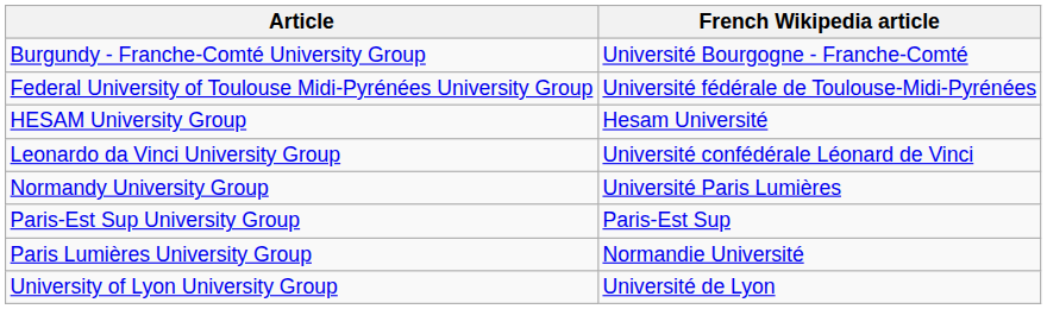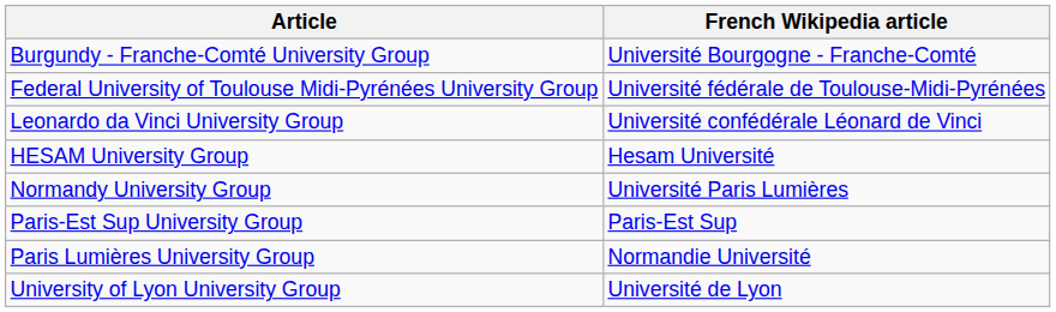 <table class="wikitable">
 <tr>
 <th>Article</th>
 <th>French Wikipedia article</th>
 </tr>
 <tr>
 <td><a href='#'>Burgundy - Franche-Comté University Group</a></td>
 <td><a href='#'>Université Bourgogne - Franche-Comté</a></td>
 </tr>
 <tr>
 <td><a href='#'>Federal University of Toulouse Midi-Pyrénées University Group</a></td>
 <td><a href='#'>Université fédérale de Toulouse-Midi-Pyrénées</a></td>
 </tr>
 <tr>
+<td><a href='#'>Leonardo da Vinci University Group</a></td>
+<td><a href='#'>Université confédérale Léonard de Vinci</a></td>
+</tr>
+<tr>
 <td><a href='#'>HESAM University Group</a></td>
 <td><a href='#'>Hesam Université</a></td>
-</tr>
-<tr>
-<td><a href='#'>Leonardo da Vinci University Group</a></td>
-<td><a href='#'>Université confédérale Léonard de Vinci</a></td>
 </tr>
 <tr>
 <td><a href='#'>Normandy University Group</a></td>
 <td><a href='#'>Université Paris Lumières</a></td>
 </tr>
 <tr>
 <td><a href='#'>Paris-Est Sup University Group</a></td>
 <td><a href='#'>Paris-Est Sup</a></td>
 </tr>
 <tr>
 <td><a href='#'>Paris Lumières University Group</a></td>
 <td><a href='#'>Normandie Université</a></td>
 </tr>
 <tr>
 <td><a href='#'>University of Lyon University Group</a></td>
 <td><a href='#'>Université de Lyon</a></td>
 </tr>
 </table>
